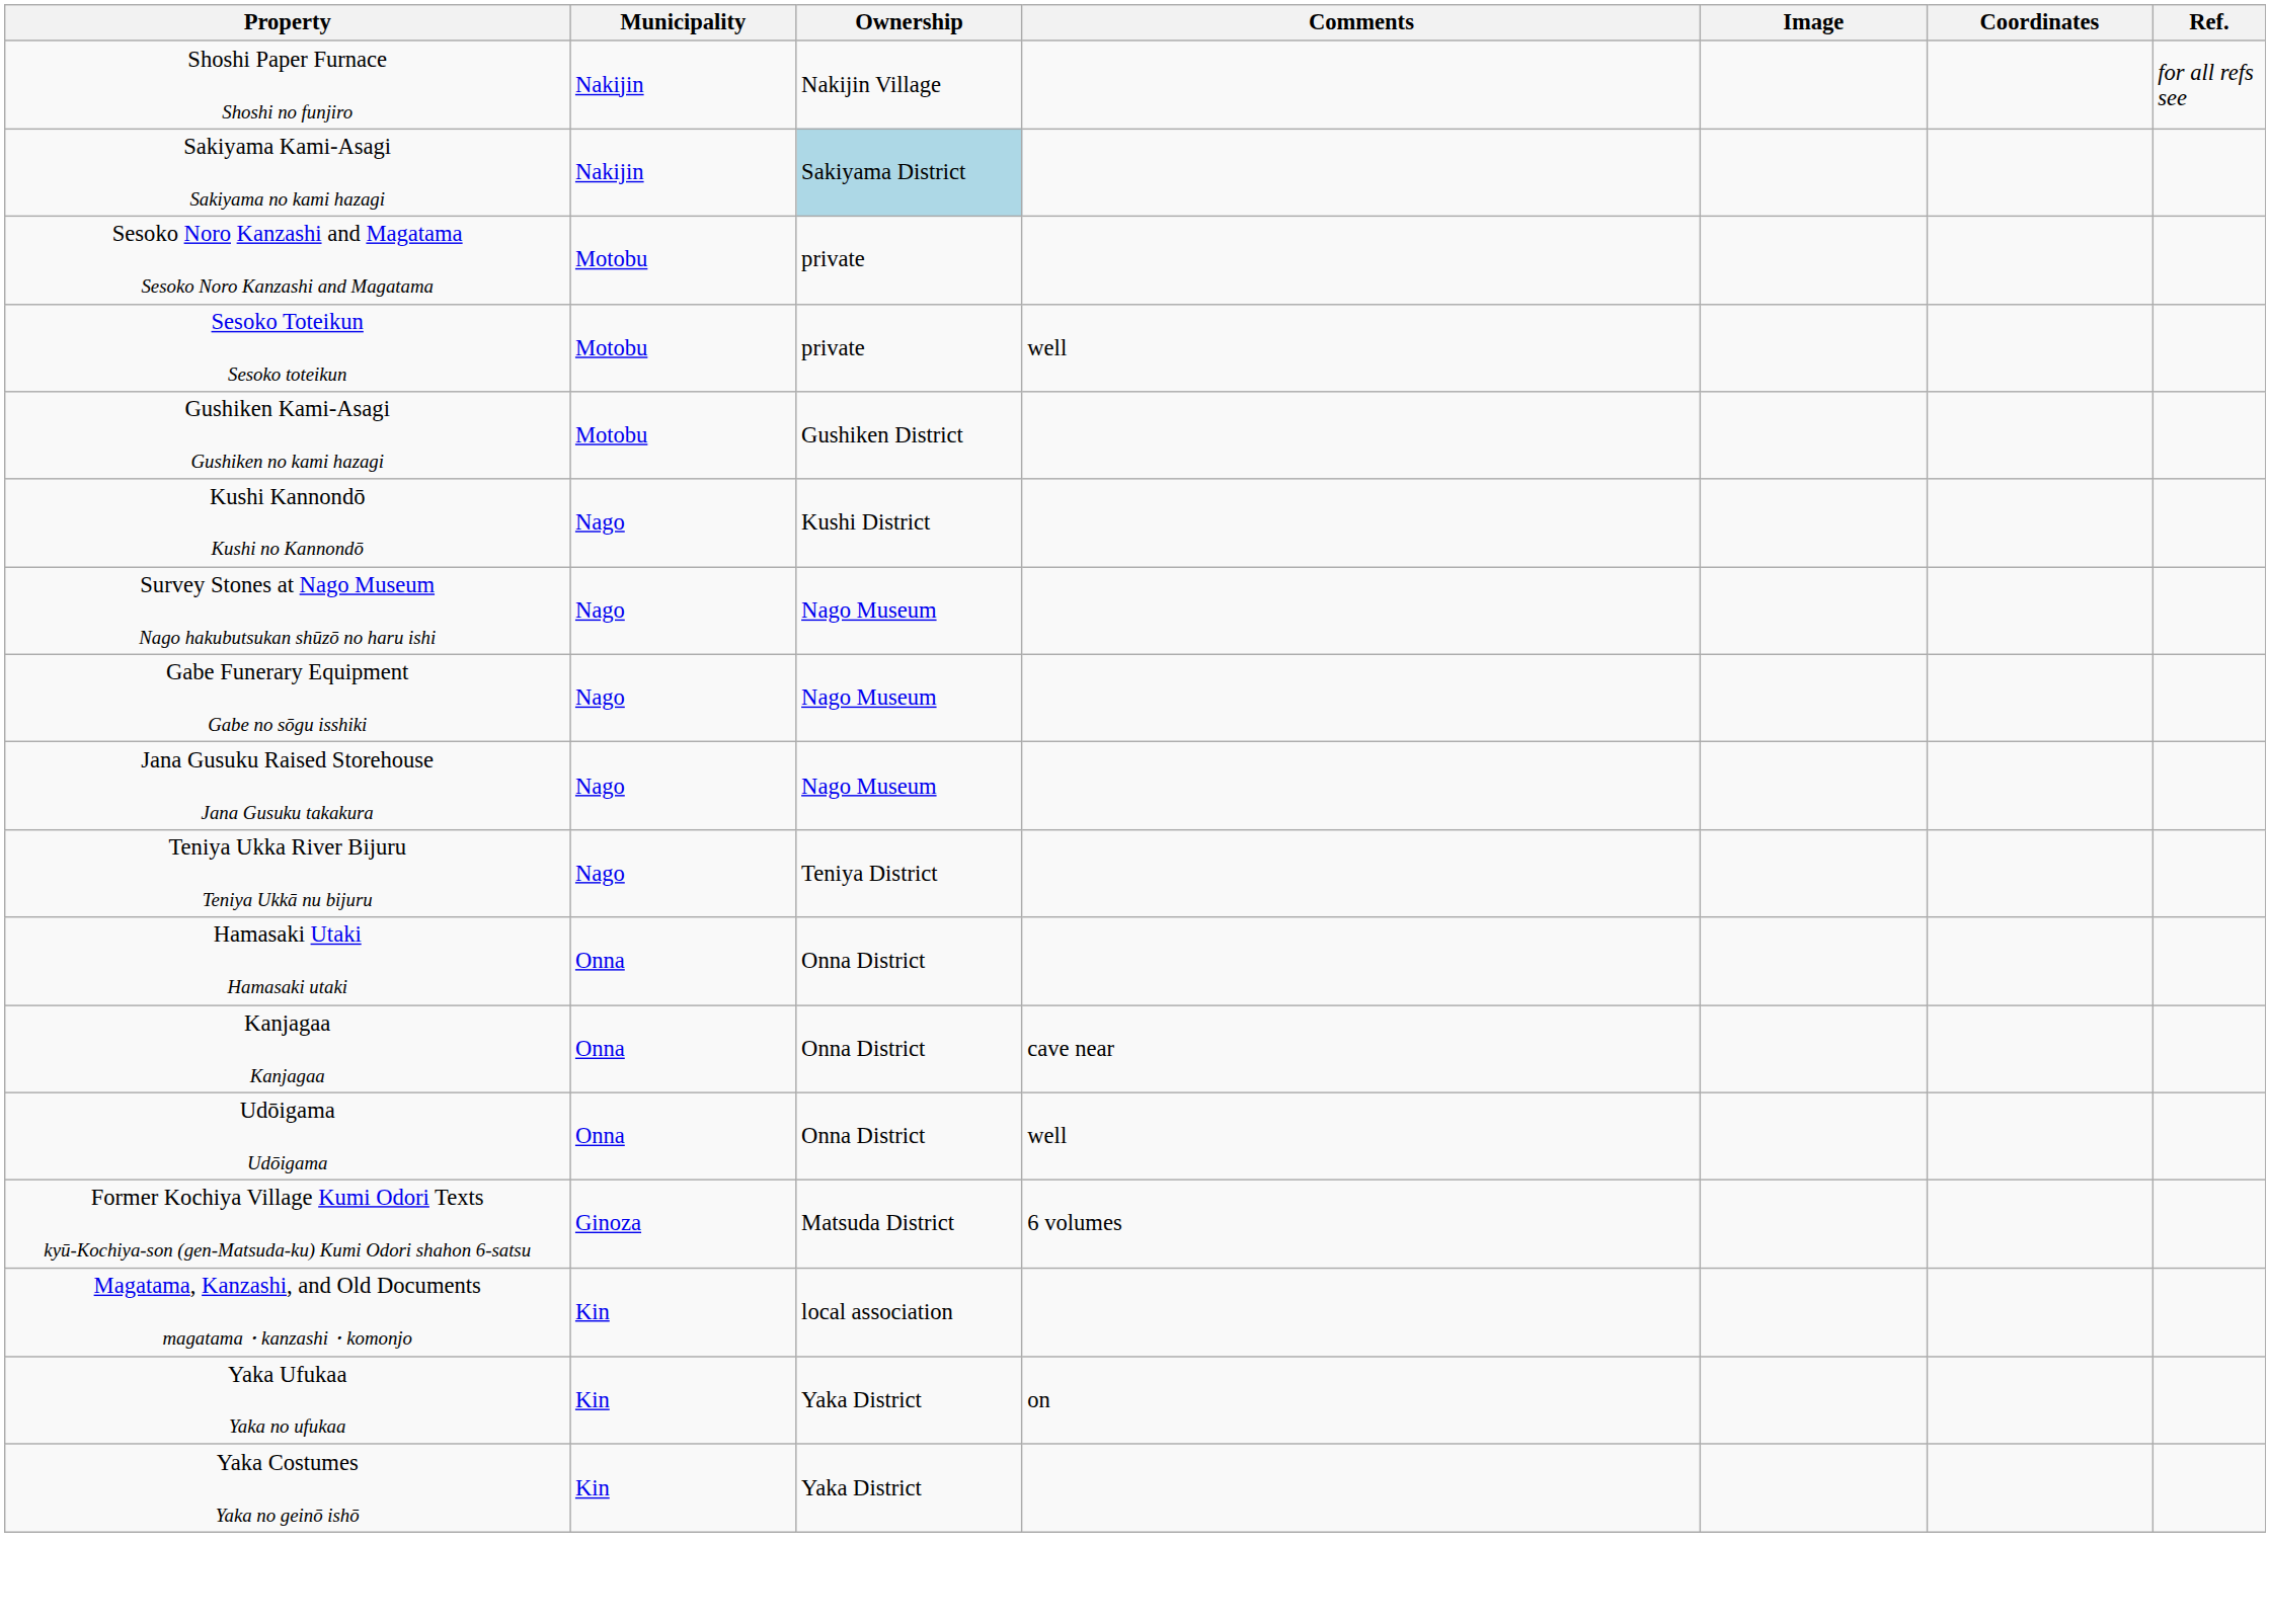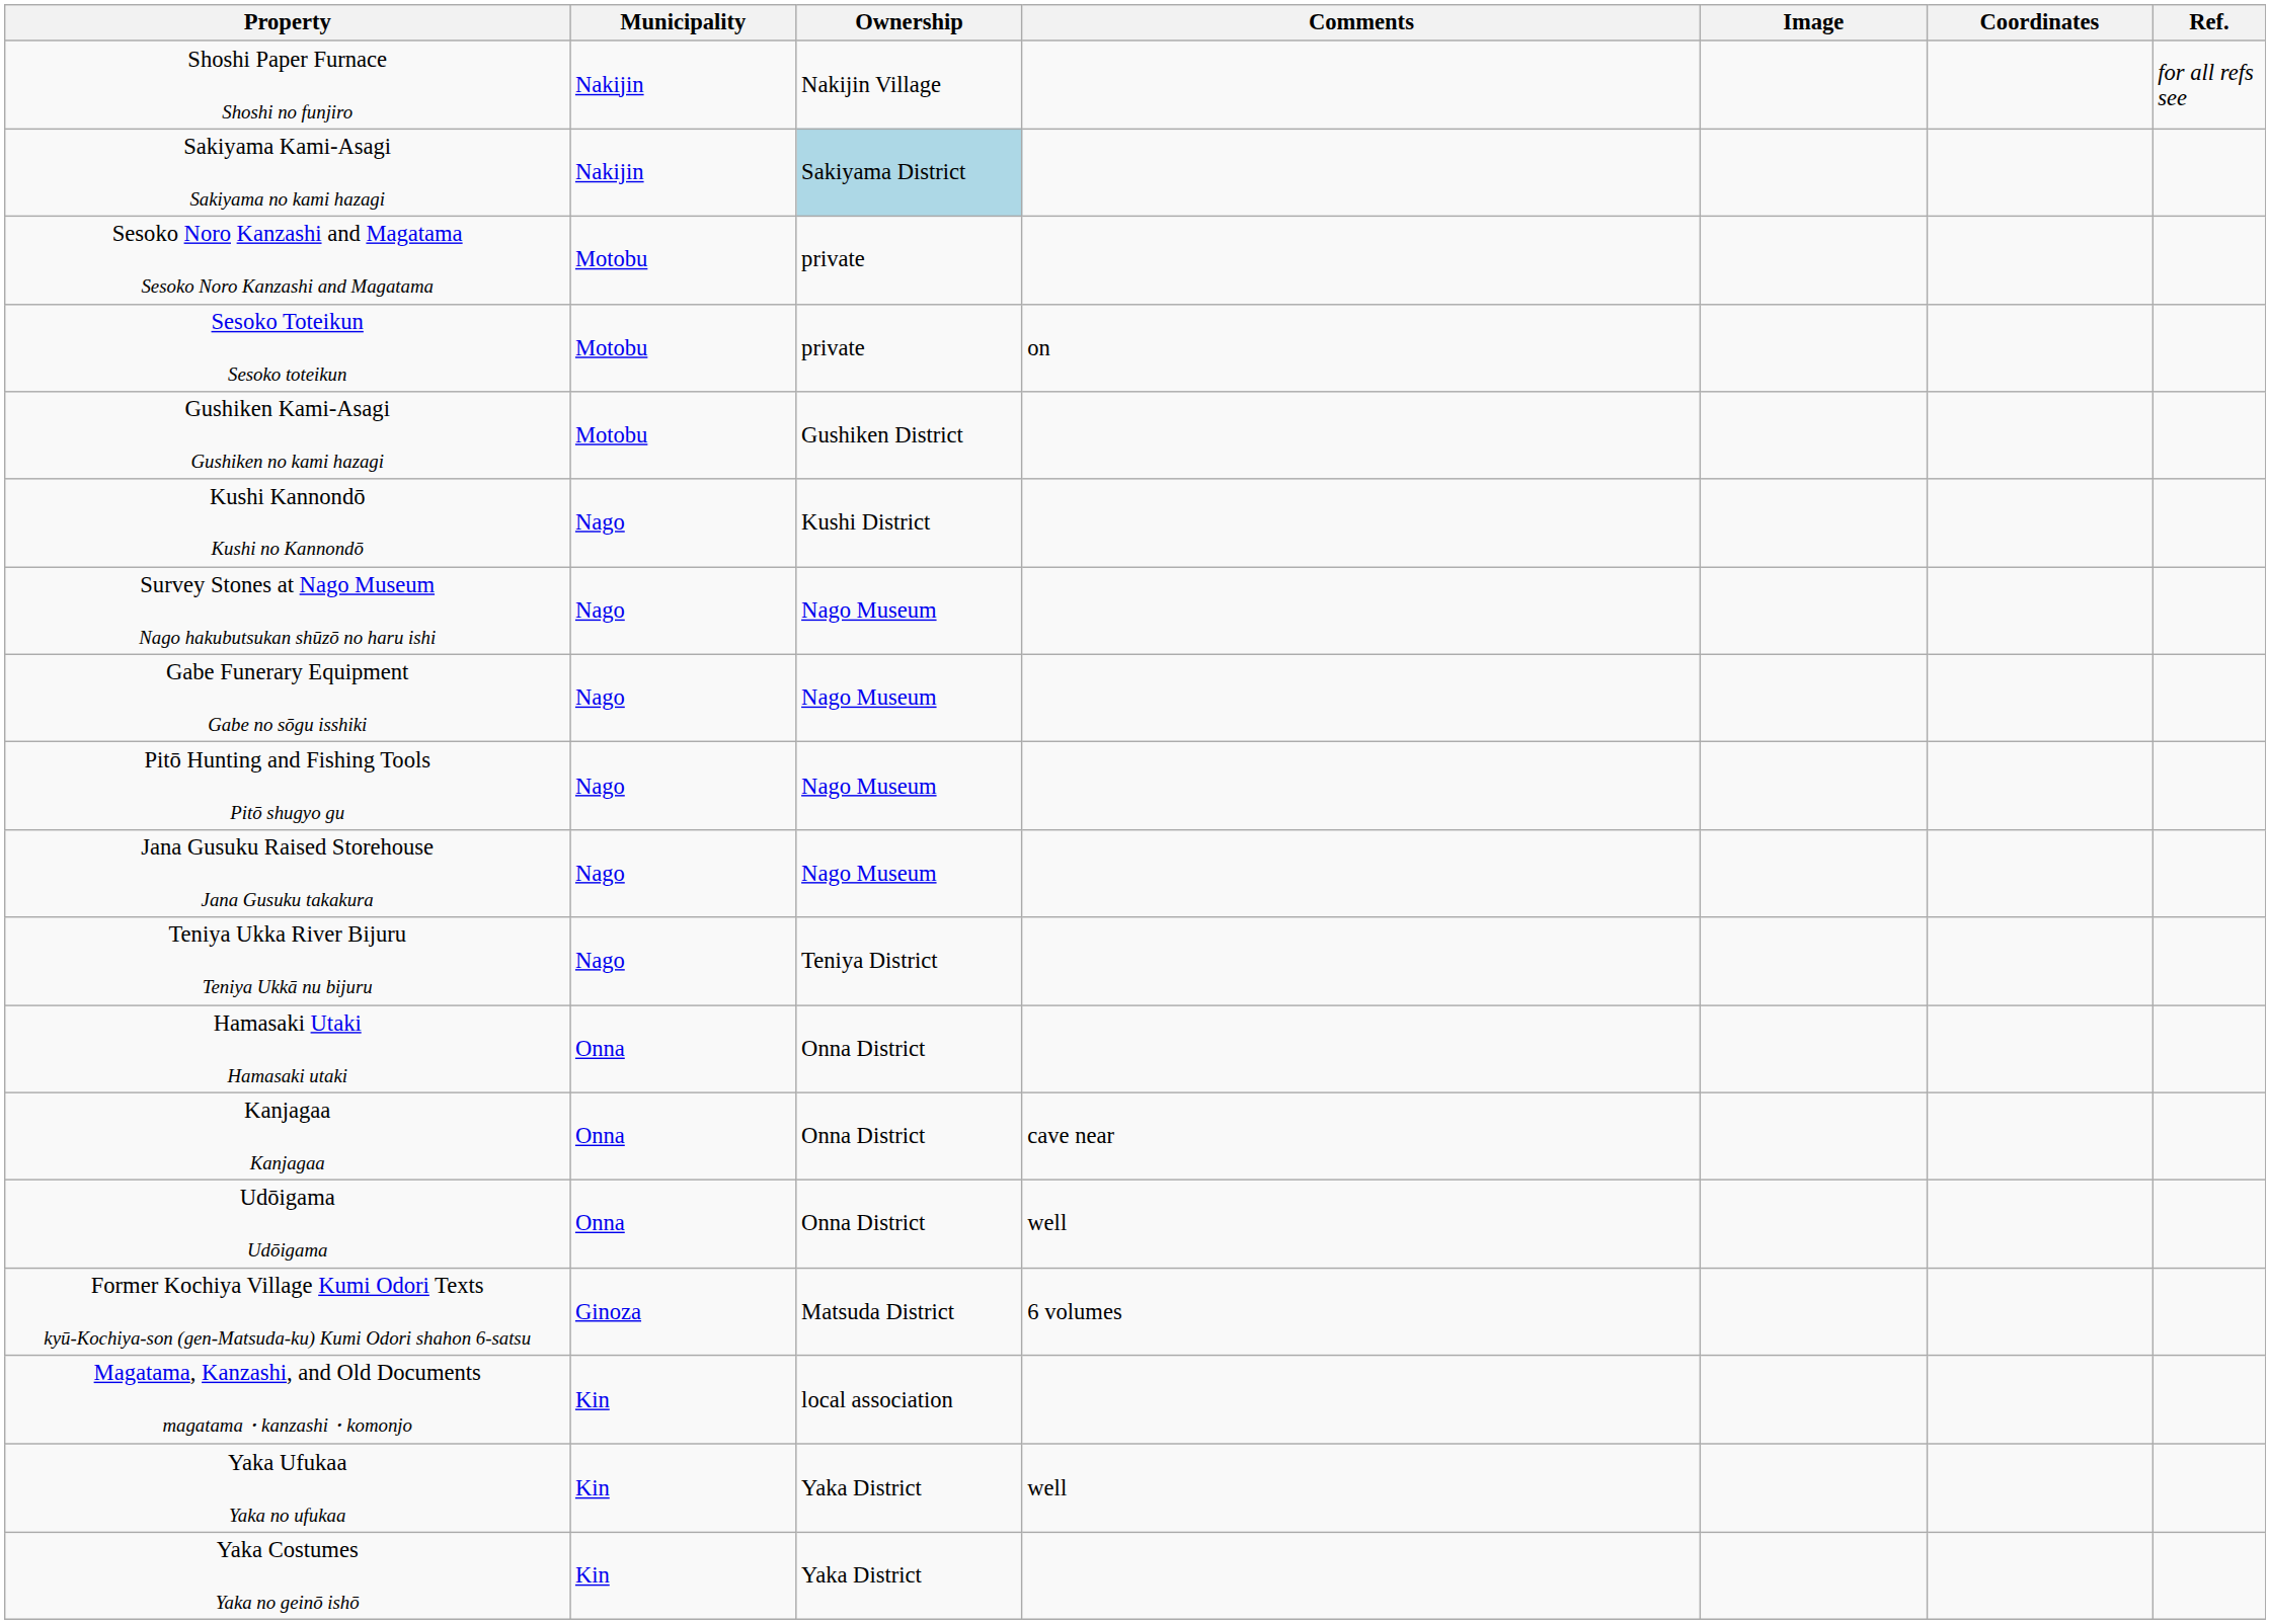 <table class="wikitable sortable"  style="width:100%;">
 <tr>
 <th width="25%" align="left">Property</th>
 <th width="10%" align="left">Municipality</th>
 <th width="10%" align="left">Ownership</th>
 <th width="30%" align="left" class="unsortable">Comments</th>
 <th width="10%" align="left"  class="unsortable">Image</th>
 <th width="10%" align="left" class="unsortable">Coordinates</th>
 <th width="5%" align="left"  class="unsortable">Ref.</th>
 </tr>
 <tr>
 <td align="center">Shoshi Paper Furnace<br><br><small><em>Shoshi no funjiro</em></small></td>
 <td><a href='#'>Nakijin</a></td>
 <td>Nakijin Village</td>
 <td></td>
 <td></td>
 <td></td>
 <td><em>for all refs see</em> </td>
 </tr>
 <tr>
 <td align="center">Sakiyama Kami-Asagi<br><br><small><em>Sakiyama no kami hazagi</em></small></td>
 <td><a href='#'>Nakijin</a></td>
 <td style="background: lightblue;">Sakiyama District</td>
 <td></td>
 <td></td>
 <td></td>
 <td></td>
 </tr>
 <tr>
 <td align="center">Sesoko <a href='#'>Noro</a> <a href='#'>Kanzashi</a> and <a href='#'>Magatama</a><br><br><small><em>Sesoko Noro Kanzashi and Magatama</em></small></td>
 <td><a href='#'>Motobu</a></td>
 <td>private</td>
 <td></td>
 <td></td>
 <td></td>
 <td></td>
 </tr>
 <tr>
 <td align="center"><a href='#'>Sesoko Toteikun</a><br><br><small><em>Sesoko toteikun</em></small></td>
 <td><a href='#'>Motobu</a></td>
 <td>private</td>
-<td>well</td>
+<td>on </td>
 <td></td>
 <td></td>
 <td></td>
 </tr>
 <tr>
 <td align="center">Gushiken Kami-Asagi<br><br><small><em>Gushiken no kami hazagi</em></small></td>
 <td><a href='#'>Motobu</a></td>
 <td>Gushiken District</td>
 <td></td>
 <td></td>
 <td></td>
 <td></td>
 </tr>
 <tr>
 <td align="center">Kushi Kannondō<br><br><small><em>Kushi no Kannondō</em></small></td>
 <td><a href='#'>Nago</a></td>
 <td>Kushi District</td>
 <td></td>
 <td></td>
 <td></td>
 <td></td>
 </tr>
 <tr>
 <td align="center">Survey Stones at <a href='#'>Nago Museum</a><br><br><small><em>Nago hakubutsukan shūzō no haru ishi</em></small></td>
 <td><a href='#'>Nago</a></td>
 <td><a href='#'>Nago Museum</a></td>
 <td></td>
 <td></td>
 <td></td>
 <td></td>
 </tr>
 <tr>
 <td align="center">Gabe Funerary Equipment<br><br><small><em>Gabe no sōgu isshiki</em></small></td>
+<td><a href='#'>Nago</a></td>
+<td><a href='#'>Nago Museum</a></td>
+<td></td>
+<td></td>
+<td></td>
+<td></td>
+</tr>
+<tr>
+<td align="center">Pitō Hunting and Fishing Tools<br><br><small><em>Pitō shugyo gu</em></small></td>
 <td><a href='#'>Nago</a></td>
 <td><a href='#'>Nago Museum</a></td>
 <td></td>
 <td></td>
 <td></td>
 <td></td>
 </tr>
 <tr>
 <td align="center">Jana Gusuku Raised Storehouse<br><br><small><em>Jana Gusuku takakura</em></small></td>
 <td><a href='#'>Nago</a></td>
 <td><a href='#'>Nago Museum</a></td>
 <td></td>
 <td></td>
 <td></td>
 <td></td>
 </tr>
 <tr>
 <td align="center">Teniya Ukka River Bijuru<br><br><small><em>Teniya Ukkā nu bijuru</em></small></td>
 <td><a href='#'>Nago</a></td>
 <td>Teniya District</td>
 <td></td>
 <td></td>
 <td></td>
 <td></td>
 </tr>
 <tr>
 <td align="center">Hamasaki <a href='#'>Utaki</a><br><br><small><em>Hamasaki utaki</em></small></td>
 <td><a href='#'>Onna</a></td>
 <td>Onna District</td>
 <td></td>
 <td></td>
 <td></td>
 <td></td>
 </tr>
 <tr>
 <td align="center">Kanjagaa<br><br><small><em>Kanjagaa</em></small></td>
 <td><a href='#'>Onna</a></td>
 <td>Onna District</td>
 <td>cave near </td>
 <td></td>
 <td></td>
 <td></td>
 </tr>
 <tr>
 <td align="center">Udōigama<br><br><small><em>Udōigama</em></small></td>
 <td><a href='#'>Onna</a></td>
 <td>Onna District</td>
 <td>well</td>
 <td></td>
 <td></td>
 <td></td>
 </tr>
 <tr>
 <td align="center">Former Kochiya Village <a href='#'>Kumi Odori</a> Texts<br><br><small><em>kyū-Kochiya-son (gen-Matsuda-ku) Kumi Odori shahon 6-satsu</em></small></td>
 <td><a href='#'>Ginoza</a></td>
 <td>Matsuda District</td>
 <td>6 volumes</td>
 <td></td>
 <td></td>
 <td></td>
 </tr>
 <tr>
 <td align="center"><a href='#'>Magatama</a>, <a href='#'>Kanzashi</a>, and Old Documents<br><br><small><em>magatama・kanzashi・komonjo</em></small></td>
 <td><a href='#'>Kin</a></td>
 <td>local association</td>
 <td></td>
 <td></td>
 <td></td>
 <td></td>
 </tr>
 <tr>
 <td align="center">Yaka Ufukaa<br><br><small><em>Yaka no ufukaa</em></small></td>
 <td><a href='#'>Kin</a></td>
 <td>Yaka District</td>
-<td>on </td>
+<td>well</td>
 <td></td>
 <td></td>
 <td></td>
 </tr>
 <tr>
 <td align="center">Yaka Costumes<br><br><small><em>Yaka no geinō ishō</em></small></td>
 <td><a href='#'>Kin</a></td>
 <td>Yaka District</td>
 <td></td>
 <td></td>
 <td></td>
 <td></td>
 </tr>
 <tr>
 </tr>
 </table>
